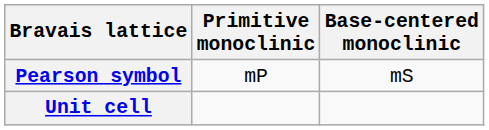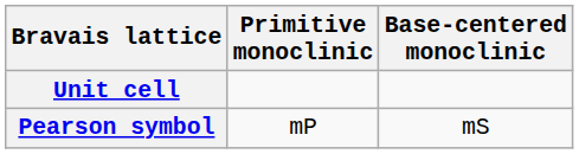 <table class="wikitable skin-invert-image">
 <tr>
 <th>Bravais lattice</th>
 <th>Primitive<br>monoclinic</th>
 <th>Base-centered<br>monoclinic</th>
 </tr>
+<tr>
+<th><a href='#'>Unit cell</a></th>
+<td></td>
+<td></td>
+</tr>
 <tr align=center>
 <th><a href='#'>Pearson symbol</a></th>
 <td>mP</td>
 <td>mS</td>
 </tr>
-<tr>
-<th><a href='#'>Unit cell</a></th>
-<td></td>
-<td></td>
-</tr>
 </table>
